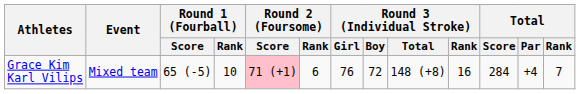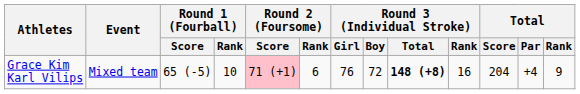 <table class="wikitable" style="font-size:90%">
 <tr>
 <th rowspan="2">Athletes</th>
 <th rowspan="2">Event</th>
 <th colspan="2">Round 1<br>(Fourball)</th>
 <th colspan="2">Round 2<br>(Foursome)</th>
 <th colspan="4">Round 3<br>(Individual Stroke)</th>
 <th colspan="3">Total</th>
 </tr>
 <tr style="font-size:95%">
 <th>Score</th>
 <th>Rank</th>
 <th>Score</th>
 <th>Rank</th>
 <th>Girl</th>
 <th>Boy</th>
 <th>Total</th>
 <th>Rank</th>
 <th>Score</th>
 <th>Par</th>
 <th>Rank</th>
 </tr>
 <tr align=center>
 <td align=left><a href='#'>Grace Kim</a><br><a href='#'>Karl Vilips</a></td>
 <td align=left><a href='#'>Mixed team</a></td>
 <td>65 (-5)</td>
 <td>10</td>
 <td style="background: pink;">71 (+1)</td>
 <td>6</td>
 <td>76</td>
 <td>72</td>
-<td>148 (+8)</td>
+<td><strong>148 (+8)</strong></td>
 <td>16</td>
-<td>284</td>
+<td>204</td>
 <td>+4</td>
-<td>7</td>
+<td>9</td>
 </tr>
 </table>
